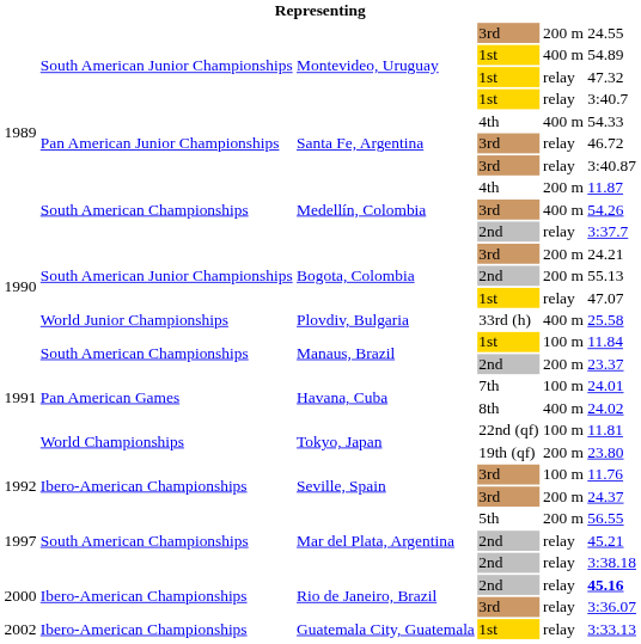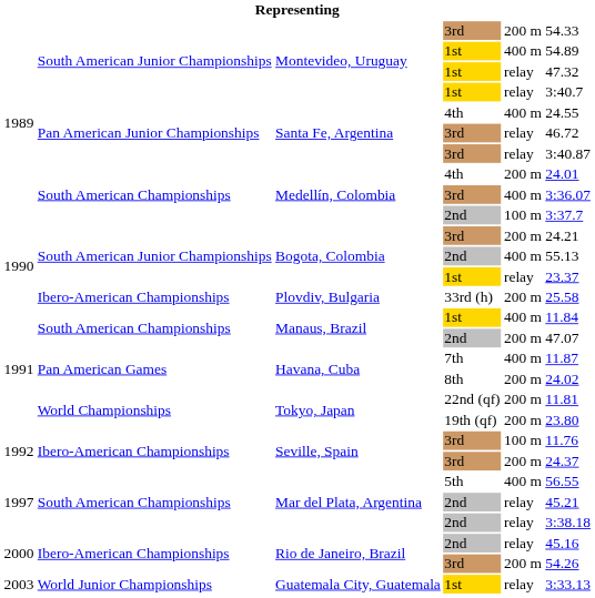 <table>
 <tr>
 <th colspan="6">Representing </th>
 </tr>
 <tr>
 <td rowspan=10>1989</td>
 <td rowspan=4><a href='#'>South American Junior Championships</a></td>
 <td rowspan=4><a href='#'>Montevideo, Uruguay</a></td>
 <td bgcolor=cc9966>3rd</td>
 <td>200 m</td>
-<td>24.55</td>
+<td>54.33</td>
 </tr>
 <tr>
 <td bgcolor=gold>1st</td>
 <td>400 m</td>
 <td>54.89</td>
 </tr>
 <tr>
 <td bgcolor=gold>1st</td>
 <td> relay</td>
 <td>47.32</td>
 </tr>
 <tr>
 <td bgcolor=gold>1st</td>
 <td> relay</td>
 <td>3:40.7</td>
 </tr>
 <tr>
 <td rowspan=3><a href='#'>Pan American Junior Championships</a></td>
 <td rowspan=3><a href='#'>Santa Fe, Argentina</a></td>
 <td>4th</td>
 <td>400 m</td>
-<td>54.33</td>
+<td>24.55</td>
 </tr>
 <tr>
 <td bgcolor=cc9966>3rd</td>
 <td> relay</td>
 <td>46.72</td>
 </tr>
 <tr>
 <td bgcolor=cc9966>3rd</td>
 <td> relay</td>
 <td>3:40.87</td>
 </tr>
 <tr>
 <td rowspan=3><a href='#'>South American Championships</a></td>
 <td rowspan=3><a href='#'>Medellín, Colombia</a></td>
 <td>4th</td>
 <td>200 m</td>
-<td><a href='#'>11.87</a></td>
+<td><a href='#'>24.01</a></td>
 </tr>
 <tr>
 <td bgcolor=cc9966>3rd</td>
 <td>400 m</td>
-<td><a href='#'>54.26</a></td>
+<td><a href='#'>3:36.07</a></td>
 </tr>
 <tr>
 <td bgcolor=silver>2nd</td>
-<td> relay</td>
+<td>100 m</td>
 <td><a href='#'>3:37.7</a></td>
 </tr>
 <tr>
 <td rowspan=4>1990</td>
 <td rowspan=3><a href='#'>South American Junior Championships</a></td>
 <td rowspan=3><a href='#'>Bogota, Colombia</a></td>
 <td bgcolor=cc9966>3rd</td>
 <td>200 m</td>
 <td>24.21</td>
 </tr>
 <tr>
 <td bgcolor=silver>2nd</td>
-<td>200 m</td>
+<td>400 m</td>
 <td>55.13</td>
 </tr>
 <tr>
 <td bgcolor=gold>1st</td>
 <td> relay</td>
-<td>47.07</td>
+<td><a href='#'>23.37</a></td>
 </tr>
 <tr>
-<td><a href='#'>World Junior Championships</a></td>
+<td><a href='#'>Ibero-American Championships</a></td>
 <td><a href='#'>Plovdiv, Bulgaria</a></td>
 <td>33rd (h)</td>
-<td>400 m</td>
+<td>200 m</td>
 <td><a href='#'>25.58</a></td>
 </tr>
 <tr>
 <td rowspan=6>1991</td>
 <td rowspan=2><a href='#'>South American Championships</a></td>
 <td rowspan=2><a href='#'>Manaus, Brazil</a></td>
 <td bgcolor=gold>1st</td>
-<td>100 m</td>
+<td>400 m</td>
 <td><a href='#'>11.84</a></td>
 </tr>
 <tr>
 <td bgcolor=silver>2nd</td>
 <td>200 m</td>
-<td><a href='#'>23.37</a></td>
+<td>47.07</td>
 </tr>
 <tr>
 <td rowspan=2><a href='#'>Pan American Games</a></td>
 <td rowspan=2><a href='#'>Havana, Cuba</a></td>
 <td>7th</td>
-<td>100 m</td>
-<td><a href='#'>24.01</a></td>
+<td>400 m</td>
+<td><a href='#'>11.87</a></td>
 </tr>
 <tr>
 <td>8th</td>
-<td>400 m</td>
+<td>200 m</td>
 <td><a href='#'>24.02</a></td>
 </tr>
 <tr>
 <td rowspan=2><a href='#'>World Championships</a></td>
 <td rowspan=2><a href='#'>Tokyo, Japan</a></td>
 <td>22nd (qf)</td>
-<td>100 m</td>
+<td>200 m</td>
 <td><a href='#'>11.81</a></td>
 </tr>
 <tr>
 <td>19th (qf)</td>
 <td>200 m</td>
 <td><a href='#'>23.80</a></td>
 </tr>
 <tr>
 <td rowspan=2>1992</td>
 <td rowspan=2><a href='#'>Ibero-American Championships</a></td>
 <td rowspan=2><a href='#'>Seville, Spain</a></td>
 <td bgcolor=cc9966>3rd</td>
 <td>100 m</td>
 <td><a href='#'>11.76</a></td>
 </tr>
 <tr>
 <td bgcolor=cc9966>3rd</td>
 <td>200 m</td>
 <td><a href='#'>24.37</a></td>
 </tr>
 <tr>
 <td rowspan=3>1997</td>
 <td rowspan=3><a href='#'>South American Championships</a></td>
 <td rowspan=3><a href='#'>Mar del Plata, Argentina</a></td>
 <td>5th</td>
-<td>200 m</td>
+<td>400 m</td>
 <td><a href='#'>56.55</a></td>
 </tr>
 <tr>
 <td bgcolor=silver>2nd</td>
 <td> relay</td>
 <td><a href='#'>45.21</a></td>
 </tr>
 <tr>
 <td bgcolor=silver>2nd</td>
 <td> relay</td>
 <td><a href='#'>3:38.18</a></td>
 </tr>
 <tr>
 <td rowspan=2>2000</td>
 <td rowspan=2><a href='#'>Ibero-American Championships</a></td>
 <td rowspan=2><a href='#'>Rio de Janeiro, Brazil</a></td>
 <td bgcolor=silver>2nd</td>
 <td> relay</td>
-<td><strong><a href='#'>45.16</a></strong></td>
+<td><a href='#'>45.16</a></td>
 </tr>
 <tr>
 <td bgcolor=cc9966>3rd</td>
-<td> relay</td>
-<td><a href='#'>3:36.07</a></td>
+<td>200 m</td>
+<td><a href='#'>54.26</a></td>
 </tr>
 <tr>
-<td>2002</td>
-<td><a href='#'>Ibero-American Championships</a></td>
+<td>2003</td>
+<td><a href='#'>World Junior Championships</a></td>
 <td><a href='#'>Guatemala City, Guatemala</a></td>
 <td bgcolor=gold>1st</td>
 <td> relay</td>
 <td><a href='#'>3:33.13</a></td>
 </tr>
 </table>
